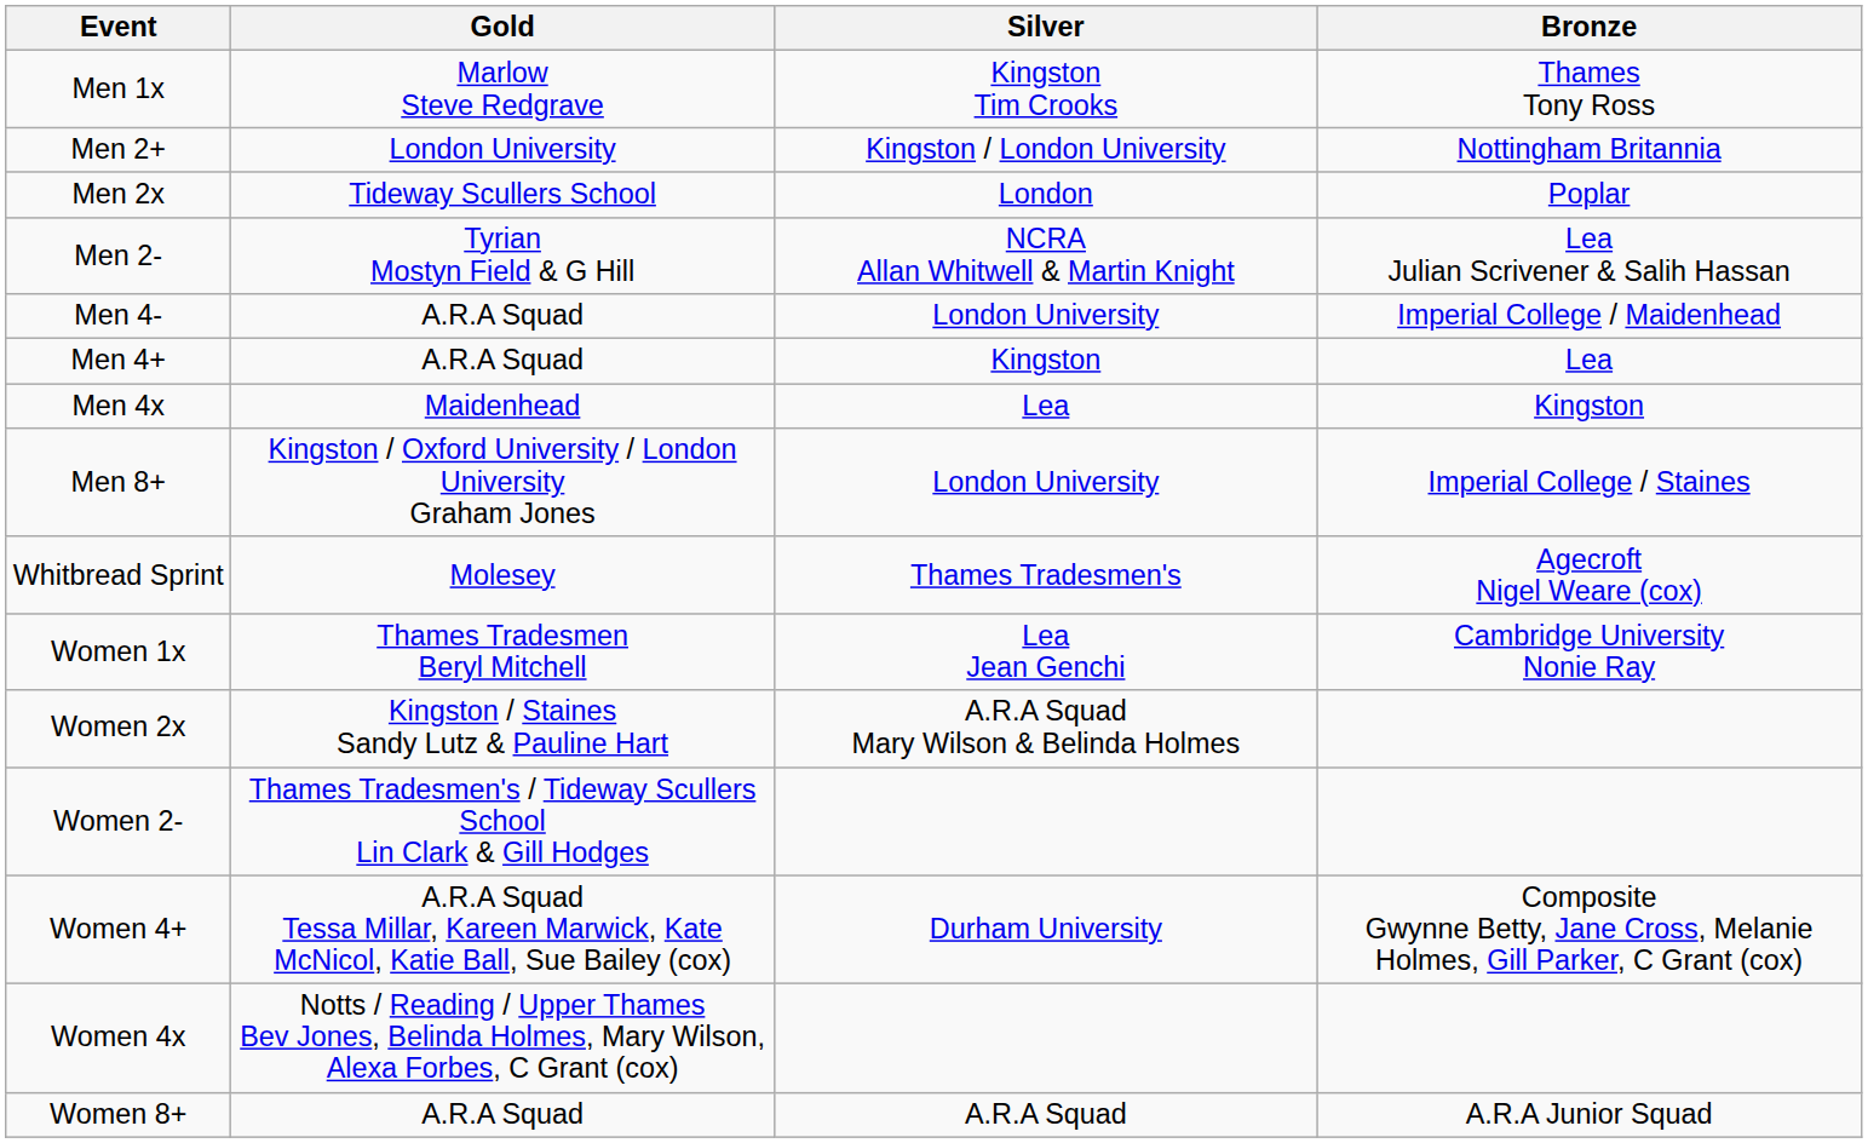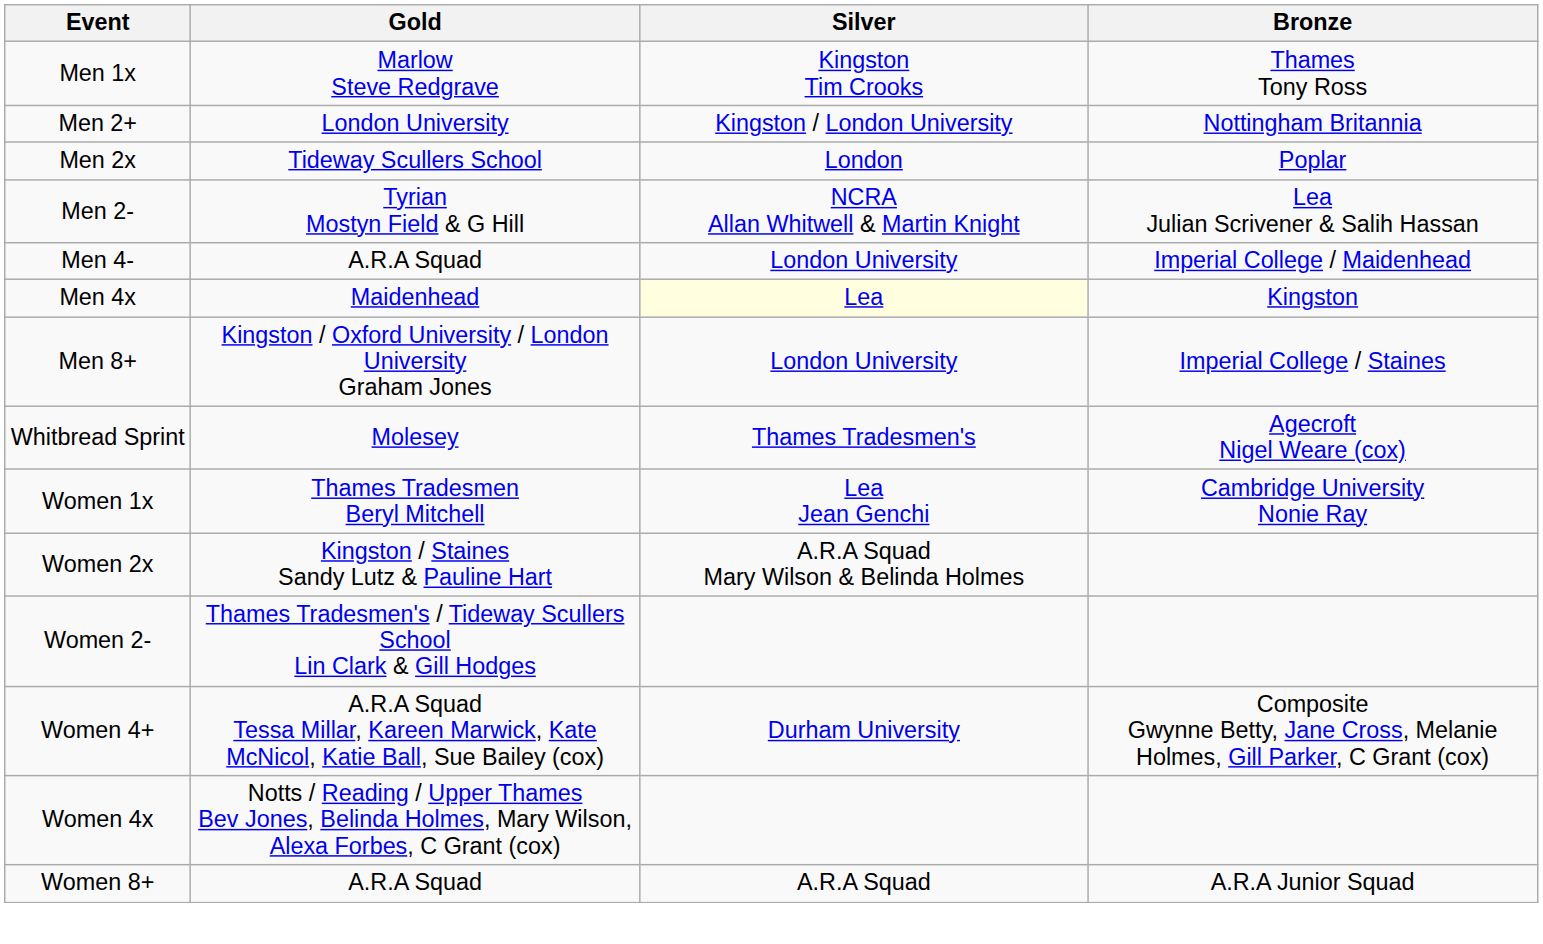 <table class="wikitable" style="text-align:center">
 <tr>
 <th width=120>Event</th>
 <th width=300>Gold</th>
 <th width=300>Silver</th>
 <th width=300>Bronze</th>
 </tr>
 <tr>
 <td>Men 1x</td>
 <td><a href='#'>Marlow</a><br><a href='#'>Steve Redgrave</a></td>
 <td><a href='#'>Kingston</a><br><a href='#'>Tim Crooks</a></td>
 <td><a href='#'>Thames</a><br> Tony Ross</td>
 </tr>
 <tr>
 <td>Men 2+</td>
 <td><a href='#'>London University</a></td>
 <td><a href='#'>Kingston</a> / <a href='#'>London University</a></td>
 <td><a href='#'>Nottingham Britannia</a></td>
 </tr>
 <tr>
 <td>Men 2x</td>
 <td><a href='#'>Tideway Scullers School</a></td>
 <td><a href='#'>London</a></td>
 <td><a href='#'>Poplar</a></td>
 </tr>
 <tr>
 <td>Men 2-</td>
 <td><a href='#'>Tyrian</a><br><a href='#'>Mostyn Field</a> & G Hill</td>
 <td><a href='#'>NCRA</a> <br><a href='#'>Allan Whitwell</a> & <a href='#'>Martin Knight</a></td>
 <td><a href='#'>Lea</a><br>Julian Scrivener & Salih Hassan</td>
 </tr>
 <tr>
 <td>Men 4-</td>
 <td>A.R.A Squad</td>
 <td><a href='#'>London University</a></td>
 <td><a href='#'>Imperial College</a> / <a href='#'>Maidenhead</a></td>
 </tr>
 <tr>
-<td>Men 4+</td>
-<td>A.R.A Squad</td>
-<td><a href='#'>Kingston</a></td>
-<td><a href='#'>Lea</a></td>
-</tr>
-<tr>
 <td>Men 4x</td>
 <td><a href='#'>Maidenhead</a></td>
-<td><a href='#'>Lea</a></td>
+<td style="background: lightyellow;"><a href='#'>Lea</a></td>
 <td><a href='#'>Kingston</a></td>
 </tr>
 <tr>
 <td>Men 8+</td>
 <td><a href='#'>Kingston</a> / <a href='#'>Oxford University</a> / <a href='#'>London University</a><br>Graham Jones</td>
 <td><a href='#'>London University</a></td>
 <td><a href='#'>Imperial College</a> / <a href='#'>Staines</a></td>
 </tr>
 <tr>
 <td>Whitbread Sprint</td>
 <td><a href='#'>Molesey</a></td>
 <td><a href='#'>Thames Tradesmen's</a></td>
 <td><a href='#'>Agecroft</a><br><a href='#'>Nigel Weare (cox)</a></td>
 </tr>
 <tr>
 <td>Women 1x</td>
 <td><a href='#'>Thames Tradesmen</a><br><a href='#'>Beryl Mitchell</a></td>
 <td><a href='#'>Lea</a><br><a href='#'>Jean Genchi</a></td>
 <td><a href='#'>Cambridge University</a><br><a href='#'>Nonie Ray</a></td>
 </tr>
 <tr>
 <td>Women 2x</td>
 <td><a href='#'>Kingston</a> / <a href='#'>Staines</a><br>Sandy Lutz & <a href='#'>Pauline Hart</a></td>
 <td>A.R.A Squad<br>Mary Wilson & Belinda Holmes</td>
 <td></td>
 </tr>
 <tr>
 <td>Women 2-</td>
 <td><a href='#'>Thames Tradesmen's</a> / <a href='#'>Tideway Scullers School</a><br><a href='#'>Lin Clark</a> & <a href='#'>Gill Hodges</a></td>
 <td></td>
 <td></td>
 </tr>
 <tr>
 <td>Women 4+</td>
 <td>A.R.A Squad<br><a href='#'>Tessa Millar</a>, <a href='#'>Kareen Marwick</a>, <a href='#'>Kate McNicol</a>, <a href='#'>Katie Ball</a>, Sue Bailey (cox)</td>
 <td><a href='#'>Durham University</a></td>
 <td>Composite<br>Gwynne Betty, <a href='#'>Jane Cross</a>, Melanie Holmes, <a href='#'>Gill Parker</a>, C Grant (cox)</td>
 </tr>
 <tr>
 <td>Women 4x</td>
 <td>Notts / <a href='#'>Reading</a> / <a href='#'>Upper Thames</a> <br><a href='#'>Bev Jones</a>, <a href='#'>Belinda Holmes</a>, Mary Wilson, <a href='#'>Alexa Forbes</a>, C Grant (cox)</td>
 <td></td>
 <td></td>
 </tr>
 <tr>
 <td>Women 8+</td>
 <td>A.R.A Squad</td>
 <td>A.R.A Squad</td>
 <td>A.R.A Junior Squad</td>
 </tr>
 </table>
